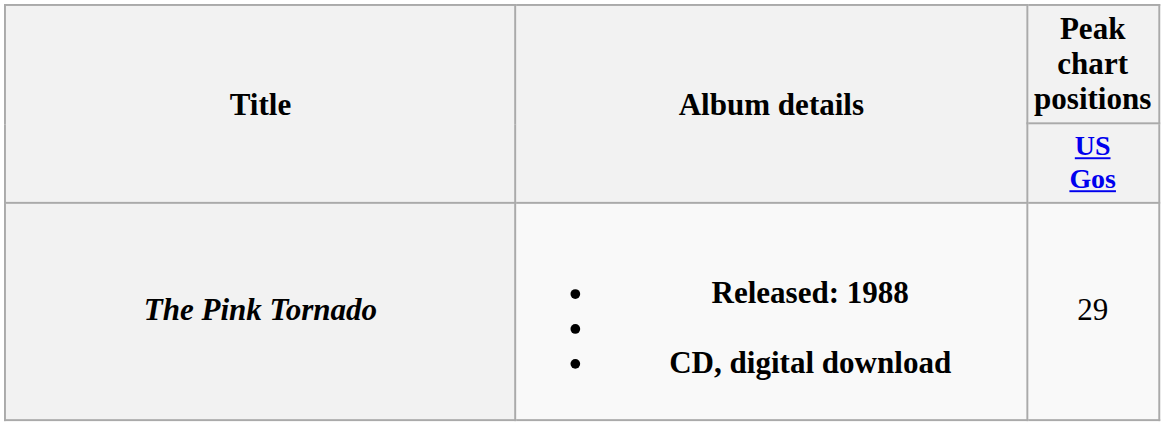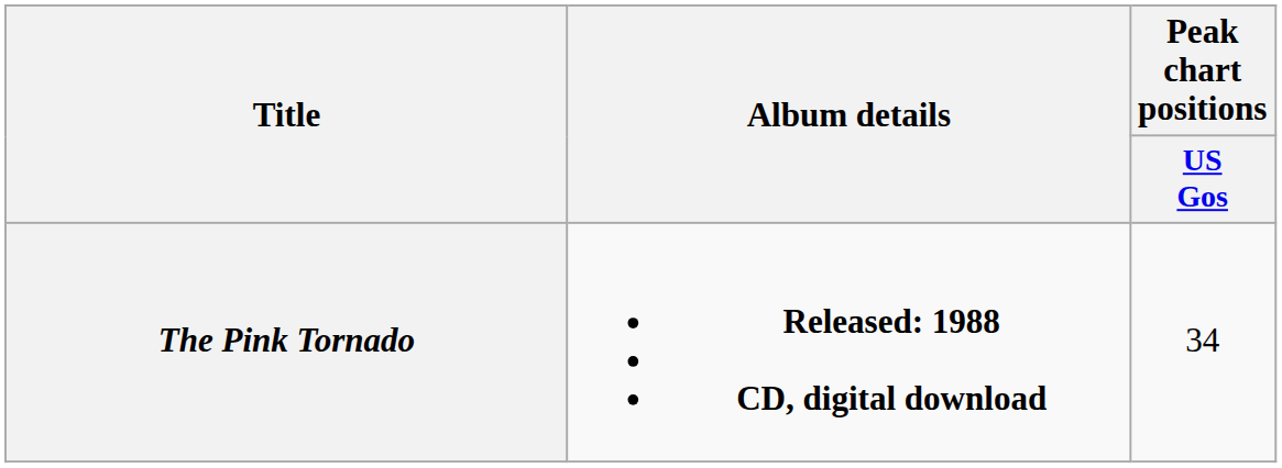 <table class="wikitable plainrowheaders" style="text-align:center;">
 <tr>
 <th scope="col" rowspan="2" style="width:16em;">Title</th>
 <th scope="col" rowspan="2" style="width:16em;">Album details</th>
 <th scope="col" colspan="1">Peak chart positions</th>
 </tr>
 <tr>
 <th style="width:3em; font-size:90%"><a href='#'>US<br>Gos</a></th>
 </tr>
 <tr>
 <th scope="row"><em>The Pink Tornado</em></th>
 <td><strong><br><ul><li>Released: 1988</li><li></li><li>CD, digital download</li></ul></strong></td>
-<td>29</td>
+<td>34</td>
 </tr>
 </table>
